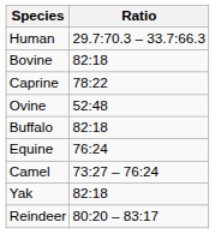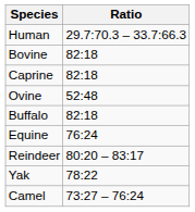 <table class="sortable wikitable" style="margin:auto">
 <tr>
 <th>Species</th>
 <th>Ratio</th>
 </tr>
 <tr>
 <td>Human</td>
 <td>29.7:70.3 – 33.7:66.3</td>
 </tr>
 <tr>
 <td>Bovine</td>
 <td>82:18</td>
 </tr>
 <tr>
 <td>Caprine</td>
-<td>78:22</td>
+<td>82:18</td>
 </tr>
 <tr>
 <td>Ovine</td>
 <td>52:48</td>
 </tr>
 <tr>
 <td>Buffalo</td>
 <td>82:18</td>
 </tr>
 <tr>
 <td>Equine</td>
 <td>76:24</td>
 </tr>
 <tr>
+<td>Reindeer</td>
+<td>80:20 – 83:17</td>
+</tr>
+<tr>
+<td>Yak</td>
+<td>78:22</td>
+</tr>
+<tr>
 <td>Camel</td>
 <td>73:27 – 76:24</td>
 </tr>
-<tr>
-<td>Yak</td>
-<td>82:18</td>
-</tr>
-<tr>
-<td>Reindeer</td>
-<td>80:20 – 83:17</td>
-</tr>
 </table>
